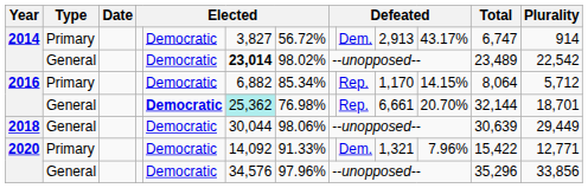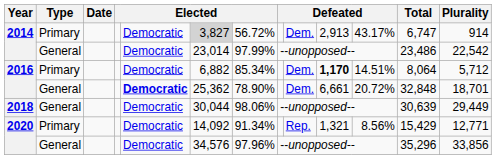 <table class=wikitable>
 <tr>
 <th>Year</th>
 <th>Type</th>
 <th>Date</th>
 <th ! colspan="4">Elected</th>
 <th ! colspan="4">Defeated</th>
 <th>Total</th>
 <th>Plurality</th>
 </tr>
 <tr>
 <th rowspan="2" valign="top"><a href='#'>2014</a></th>
 <td valign="top">Primary</td>
 <td valign="top"></td>
 <td valign="top"></td>
 <td valign="top" ><a href='#'>Democratic</a></td>
-<td valign="top" align="right">3,827</td>
+<td valign="top" align="right" style="background: lightgrey;">3,827</td>
 <td valign="top" align="right">56.72%</td>
 <td valign="top"></td>
 <td valign="top" ><a href='#'>Dem.</a></td>
 <td valign="top" align="right">2,913</td>
 <td valign="top" align="right">43.17%</td>
 <td valign="top" align="right">6,747</td>
 <td valign="top" align="right">914</td>
 </tr>
 <tr>
 <td valign="top">General</td>
 <td valign="top"></td>
 <td valign="top"></td>
 <td valign="top" ><a href='#'>Democratic</a></td>
-<td valign="top" align="right"><strong>23,014</strong></td>
-<td valign="top" align="right">98.02%</td>
+<td valign="top" align="right">23,014</td>
+<td valign="top" align="right">97.99%</td>
 <td valign="top" colspan="4">--<em>unopposed--</em></td>
-<td valign="top" align="right">23,489</td>
+<td valign="top" align="right">23,486</td>
 <td valign="top" align="right">22,542</td>
 </tr>
 <tr>
 <th rowspan="2" valign="top"><a href='#'>2016</a></th>
 <td valign="top">Primary</td>
 <td valign="top"></td>
 <td valign="top"></td>
 <td valign="top" ><a href='#'>Democratic</a></td>
 <td valign="top" align="right">6,882</td>
 <td valign="top" align="right">85.34%</td>
 <td valign="top"></td>
-<td valign="top" ><a href='#'>Rep.</a></td>
-<td valign="top" align="right">1,170</td>
-<td valign="top" align="right">14.15%</td>
+<td valign="top" ><a href='#'>Dem.</a></td>
+<td valign="top" align="right"><strong>1,170</strong></td>
+<td valign="top" align="right">14.51%</td>
 <td valign="top" align="right">8,064</td>
 <td valign="top" align="right">5,712</td>
 </tr>
 <tr>
 <td valign="top">General</td>
 <td valign="top"></td>
 <td valign="top"></td>
 <td valign="top" ><strong><a href='#'>Democratic</a></strong></td>
-<td valign="top" align="right" style="background: paleturquoise;">25,362</td>
-<td valign="top" align="right">76.98%</td>
+<td valign="top" align="right">25,362</td>
+<td valign="top" align="right">78.90%</td>
 <td valign="top"></td>
-<td valign="top" ><a href='#'>Rep.</a></td>
+<td valign="top" ><a href='#'>Dem.</a></td>
 <td valign="top" align="right">6,661</td>
-<td valign="top" align="right">20.70%</td>
-<td valign="top" align="right">32,144</td>
+<td valign="top" align="right">20.72%</td>
+<td valign="top" align="right">32,848</td>
 <td valign="top" align="right">18,701</td>
 </tr>
 <tr>
 <th valign="top"><a href='#'>2018</a></th>
 <td valign="top">General</td>
 <td valign="top"></td>
 <td valign="top"></td>
 <td valign="top" ><a href='#'>Democratic</a></td>
 <td valign="top" align="right">30,044</td>
 <td valign="top" align="right">98.06%</td>
 <td valign="top" colspan="4">--<em>unopposed--</em></td>
 <td valign="top" align="right">30,639</td>
 <td valign="top" align="right">29,449</td>
 </tr>
 <tr>
 <th rowspan="2" valign="top"><a href='#'>2020</a></th>
 <td valign="top">Primary</td>
 <td valign="top"></td>
 <td valign="top"></td>
 <td valign="top" ><a href='#'>Democratic</a></td>
 <td valign="top" align="right">14,092</td>
-<td valign="top" align="right">91.33%</td>
+<td valign="top" align="right">91.34%</td>
 <td valign="top"></td>
-<td valign="top" ><a href='#'>Dem.</a></td>
+<td valign="top" ><a href='#'>Rep.</a></td>
 <td valign="top" align="right">1,321</td>
-<td valign="top" align="right">7.96%</td>
-<td valign="top" align="right">15,422</td>
+<td valign="top" align="right">8.56%</td>
+<td valign="top" align="right">15,429</td>
 <td valign="top" align="right">12,771</td>
 </tr>
 <tr>
 <td valign="top">General</td>
 <td valign="top"></td>
 <td valign="top"></td>
 <td valign="top" ><a href='#'>Democratic</a></td>
 <td valign="top" align="right">34,576</td>
 <td valign="top" align="right">97.96%</td>
 <td valign="top" colspan="4">--<em>unopposed--</em></td>
 <td valign="top" align="right">35,296</td>
 <td valign="top" align="right">33,856</td>
 </tr>
 </table>
